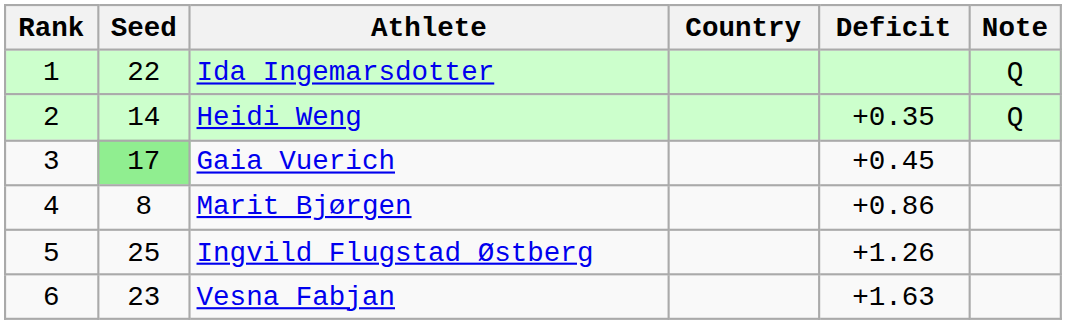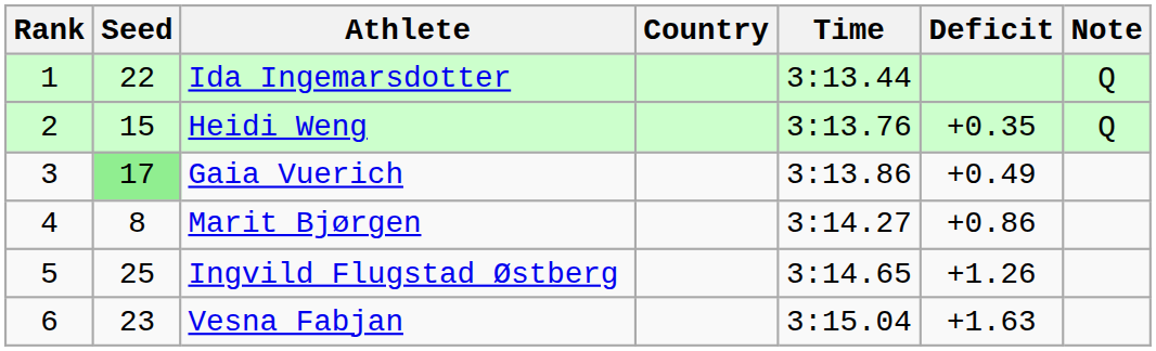 <table class="wikitable sortable" style="text-align:center" width=80%>
 <tr>
 <th>Rank</th>
 <th>Seed</th>
 <th>Athlete</th>
 <th>Country</th>
+<th>Time</th>
 <th>Deficit</th>
 <th>Note</th>
 </tr>
 <tr bgcolor=ccffcc>
 <td>1</td>
 <td>22</td>
 <td align=left><a href='#'>Ida Ingemarsdotter</a></td>
 <td align=left></td>
+<td>3:13.44</td>
 <td></td>
 <td>Q</td>
 </tr>
 <tr bgcolor=ccffcc>
 <td>2</td>
-<td>14</td>
+<td>15</td>
 <td align=left><a href='#'>Heidi Weng</a></td>
 <td align=left></td>
+<td>3:13.76</td>
 <td>+0.35</td>
 <td>Q</td>
 </tr>
 <tr>
 <td>3</td>
 <td style="background: lightgreen;">17</td>
 <td align=left><a href='#'>Gaia Vuerich</a></td>
 <td align=left></td>
-<td>+0.45</td>
+<td>3:13.86</td>
+<td>+0.49</td>
 <td></td>
 </tr>
 <tr>
 <td>4</td>
 <td>8</td>
 <td align=left><a href='#'>Marit Bjørgen</a></td>
 <td align=left></td>
+<td>3:14.27</td>
 <td>+0.86</td>
 <td></td>
 </tr>
 <tr>
 <td>5</td>
 <td>25</td>
 <td align=left><a href='#'>Ingvild Flugstad Østberg</a></td>
 <td align=left></td>
+<td>3:14.65</td>
 <td>+1.26</td>
 <td></td>
 </tr>
 <tr>
 <td>6</td>
 <td>23</td>
 <td align=left><a href='#'>Vesna Fabjan</a></td>
 <td align=left></td>
+<td>3:15.04</td>
 <td>+1.63</td>
 <td></td>
 </tr>
 </table>
